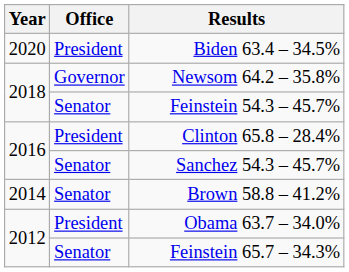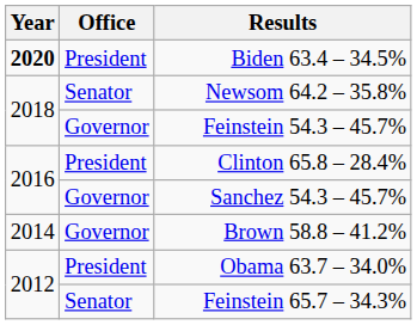 <table class=wikitable>
 <tr>
 <th width="30">Year</th>
 <th width="60">Office</th>
 <th width="180">Results</th>
 </tr>
 <tr>
-<td rowspan="1">2020</td>
+<td rowspan="1"><strong>2020</strong></td>
 <td><a href='#'>President</a></td>
 <td align="right" ><a href='#'>Biden</a> 63.4 – 34.5%</td>
 </tr>
 <tr>
 <td rowspan="2">2018</td>
-<td><a href='#'>Governor</a></td>
+<td><a href='#'>Senator</a></td>
 <td align="right" ><a href='#'>Newsom</a> 64.2 – 35.8%</td>
 </tr>
 <tr>
-<td><a href='#'>Senator</a></td>
+<td><a href='#'>Governor</a></td>
 <td align="right" ><a href='#'>Feinstein</a> 54.3 – 45.7%</td>
 </tr>
 <tr>
 <td rowspan="2">2016</td>
 <td><a href='#'>President</a></td>
 <td align="right" ><a href='#'>Clinton</a> 65.8 – 28.4%</td>
 </tr>
 <tr>
-<td><a href='#'>Senator</a></td>
+<td><a href='#'>Governor</a></td>
 <td align="right" ><a href='#'>Sanchez</a> 54.3 – 45.7%</td>
 </tr>
 <tr>
 <td>2014</td>
-<td><a href='#'>Senator</a></td>
+<td><a href='#'>Governor</a></td>
 <td align="right" ><a href='#'>Brown</a> 58.8 – 41.2%</td>
 </tr>
 <tr>
 <td rowspan="2">2012</td>
 <td><a href='#'>President</a></td>
 <td align="right" ><a href='#'>Obama</a> 63.7 – 34.0%</td>
 </tr>
 <tr>
 <td><a href='#'>Senator</a></td>
 <td align="right" ><a href='#'>Feinstein</a> 65.7 – 34.3%</td>
 </tr>
 </table>
